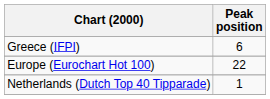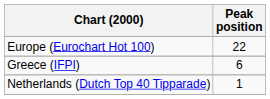 <table class="wikitable plainrowheaders sortable">
 <tr>
 <th>Chart (2000)</th>
 <th>Peak<br>position</th>
 </tr>
 <tr>
 </tr>
 <tr>
 </tr>
 <tr>
 </tr>
 <tr>
 </tr>
 <tr>
-<td>Greece (<a href='#'>IFPI</a>)</td>
-<td align="center">6</td>
+<td>Europe (<a href='#'>Eurochart Hot 100</a>)</td>
+<td align="center">22</td>
 </tr>
 <tr>
 </tr>
 <tr>
 </tr>
 <tr>
 </tr>
 <tr>
-<td>Europe (<a href='#'>Eurochart Hot 100</a>)</td>
-<td align="center">22</td>
+<td>Greece (<a href='#'>IFPI</a>)</td>
+<td align="center">6</td>
 </tr>
 <tr>
 </tr>
 <tr>
 </tr>
 <tr>
 <td>Netherlands (<a href='#'>Dutch Top 40 Tipparade</a>)</td>
 <td align="center">1</td>
 </tr>
 <tr>
 </tr>
 <tr>
 </tr>
 <tr>
 </tr>
 <tr>
 </tr>
 <tr>
 </tr>
 <tr>
 </tr>
 <tr>
 </tr>
 <tr>
 </tr>
 <tr>
 </tr>
 <tr>
 </tr>
 <tr>
 </tr>
 </table>
